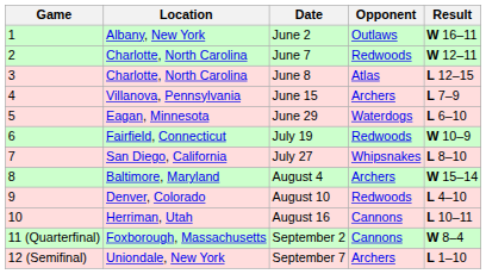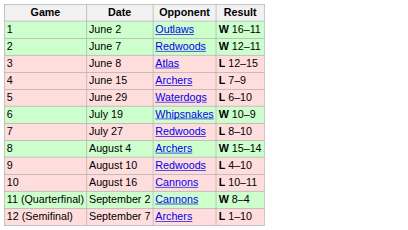 <table class="wikitable">
 <tr>
 <th>Game</th>
-<th>Location</th>
 <th>Date</th>
 <th>Opponent</th>
 <th>Result</th>
 </tr>
 <tr bgcolor="#CCFFCC">
 <td>1</td>
-<td><a href='#'>Albany</a>, <a href='#'>New York</a></td>
 <td>June 2</td>
 <td><a href='#'>Outlaws</a></td>
 <td><strong>W</strong> 16–11</td>
 </tr>
 <tr bgcolor="#CCFFCC">
 <td>2</td>
-<td><a href='#'>Charlotte</a>, <a href='#'>North Carolina</a></td>
 <td>June 7</td>
 <td><a href='#'>Redwoods</a></td>
 <td><strong>W</strong> 12–11</td>
 </tr>
 <tr bgcolor="#FFDDDD">
 <td>3</td>
-<td><a href='#'>Charlotte</a>, <a href='#'>North Carolina</a></td>
 <td>June 8</td>
 <td><a href='#'>Atlas</a></td>
 <td><strong>L</strong> 12–15</td>
 </tr>
 <tr bgcolor="#FFDDDD">
 <td>4</td>
-<td><a href='#'>Villanova</a>, <a href='#'>Pennsylvania</a></td>
 <td>June 15</td>
 <td><a href='#'>Archers</a></td>
 <td><strong>L</strong> 7–9</td>
 </tr>
 <tr bgcolor="#FFDDDD">
 <td>5</td>
-<td><a href='#'>Eagan</a>, <a href='#'>Minnesota</a></td>
 <td>June 29</td>
 <td><a href='#'>Waterdogs</a></td>
 <td><strong>L</strong> 6–10</td>
 </tr>
 <tr bgcolor="#CCFFCC">
 <td>6</td>
-<td><a href='#'>Fairfield</a>, <a href='#'>Connecticut</a></td>
 <td>July 19</td>
-<td><a href='#'>Redwoods</a></td>
+<td><a href='#'>Whipsnakes</a></td>
 <td><strong>W</strong> 10–9</td>
 </tr>
 <tr bgcolor="#FFDDDD">
 <td>7</td>
-<td><a href='#'>San Diego</a>, <a href='#'>California</a></td>
 <td>July 27</td>
-<td><a href='#'>Whipsnakes</a></td>
+<td><a href='#'>Redwoods</a></td>
 <td><strong>L</strong> 8–10</td>
 </tr>
 <tr bgcolor="#CCFFCC">
 <td>8</td>
-<td><a href='#'>Baltimore</a>, <a href='#'>Maryland</a></td>
 <td>August 4</td>
 <td><a href='#'>Archers</a></td>
 <td><strong>W</strong> 15–14</td>
 </tr>
 <tr bgcolor="#FFDDDD">
 <td>9</td>
-<td><a href='#'>Denver</a>, <a href='#'>Colorado</a></td>
 <td>August 10</td>
 <td><a href='#'>Redwoods</a></td>
 <td><strong>L</strong> 4–10</td>
 </tr>
 <tr bgcolor="#FFDDDD">
 <td>10</td>
-<td><a href='#'>Herriman</a>, <a href='#'>Utah</a></td>
 <td>August 16</td>
 <td><a href='#'>Cannons</a></td>
 <td><strong>L</strong> 10–11</td>
 </tr>
 <tr bgcolor="#CCFFCC">
 <td>11 (Quarterfinal)</td>
-<td><a href='#'>Foxborough</a>, <a href='#'>Massachusetts</a></td>
 <td>September 2</td>
 <td><a href='#'>Cannons</a></td>
 <td><strong>W</strong> 8–4</td>
 </tr>
 <tr bgcolor="#FFDDDD">
 <td>12 (Semifinal)</td>
-<td><a href='#'>Uniondale</a>, <a href='#'>New York</a></td>
 <td>September 7</td>
 <td><a href='#'>Archers</a></td>
 <td><strong>L</strong> 1–10</td>
 </tr>
 </table>
